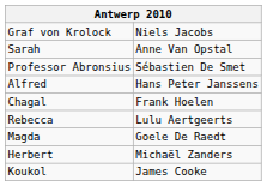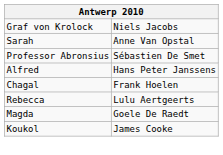 <table class="wikitable">
 <tr>
 <th colspan="2"><strong>Antwerp 2010</strong></th>
 </tr>
 <tr>
 <td>Graf von Krolock</td>
 <td>Niels Jacobs</td>
 </tr>
 <tr>
 <td>Sarah</td>
 <td>Anne Van Opstal</td>
 </tr>
 <tr>
 <td>Professor Abronsius</td>
 <td>Sébastien De Smet</td>
 </tr>
 <tr>
 <td>Alfred</td>
 <td>Hans Peter Janssens</td>
 </tr>
 <tr>
 <td>Chagal</td>
 <td>Frank Hoelen</td>
 </tr>
 <tr>
 <td>Rebecca</td>
 <td>Lulu Aertgeerts</td>
 </tr>
 <tr>
 <td>Magda</td>
 <td>Goele De Raedt</td>
 </tr>
 <tr>
-<td>Herbert</td>
-<td>Michaël Zanders</td>
-</tr>
-<tr>
 <td>Koukol</td>
 <td>James Cooke</td>
 </tr>
 </table>
